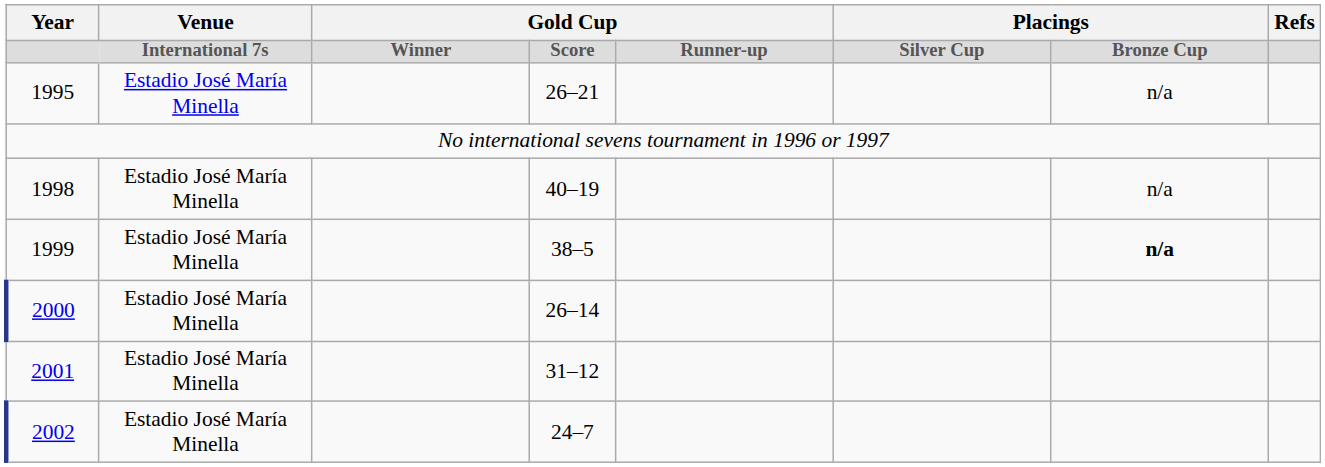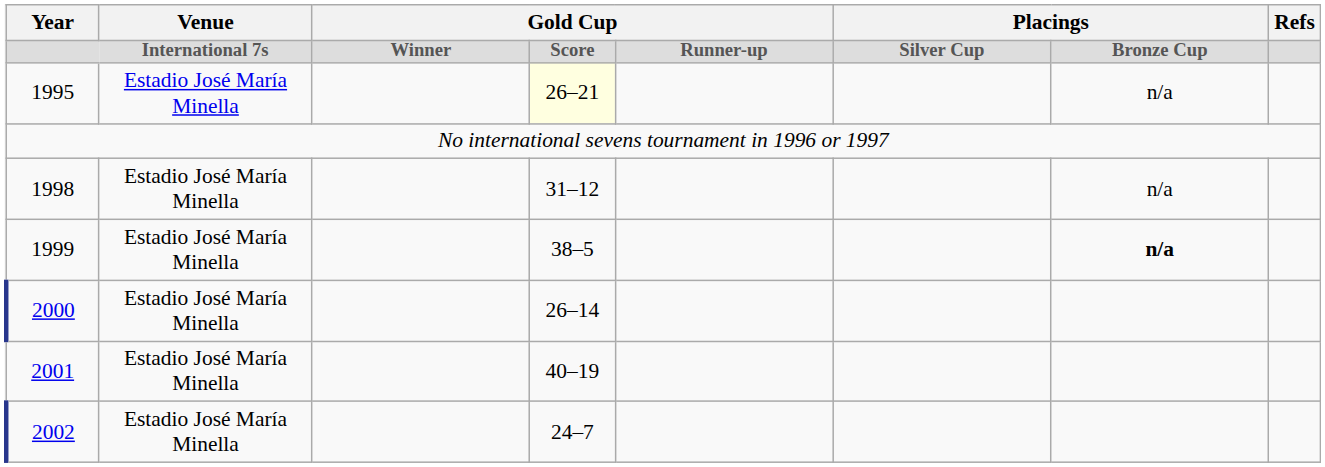 <table class="wikitable" style="font-size:90%; width: 100%; text-align: center;">
 <tr>
 <th>Year</th>
 <th>Venue</th>
 <th colspan=3>Gold Cup</th>
 <th colspan=2>Placings</th>
 <th style="padding:1px;">Refs</th>
 </tr>
 <tr bgcolor=#ddd style="line-height:9px; font-size:87%;">
 <td style="width:3.9em; border-right:0px;"></td>
 <td style="width:9.5em; border-left:0px; color:#555; "><strong>International 7s</strong></td>
 <td style="width:9.7em; font-weight:bold; color:#555;">Winner</td>
 <td style="width:3.5em; font-weight:bold; color:#555;">Score</td>
 <td style="width:9.7em; font-weight:bold; color:#555;">Runner-up</td>
 <td style="width:9.7em; font-weight:bold; color:#555;">Silver Cup</td>
 <td style="width:9.7em; font-weight:bold; color:#555;">Bronze Cup</td>
 <td style="width:1.2em; font-weight:bold; color:#555;"></td>
 </tr>
 <tr>
 <td>1995</td>
 <td><a href='#'>Estadio José María Minella</a></td>
 <td></td>
-<td>26–21</td>
+<td style="background: lightyellow;">26–21</td>
 <td></td>
 <td></td>
 <td>n/a</td>
 <td><br></td>
 </tr>
 <tr>
 <td colspan=9 align=center><em>No international sevens tournament in 1996 or 1997</em></td>
 </tr>
 <tr>
 <td>1998</td>
 <td>Estadio José María Minella</td>
 <td></td>
-<td>40–19</td>
+<td>31–12</td>
 <td></td>
 <td></td>
 <td>n/a</td>
 <td><br></td>
 </tr>
 <tr>
 <td>1999</td>
 <td>Estadio José María Minella</td>
 <td></td>
 <td>38–5</td>
 <td></td>
 <td></td>
 <td><strong>n/a</strong></td>
 <td><br></td>
 </tr>
 <tr>
 <td style="border-left:3px solid #28368C;"><a href='#'>2000</a></td>
 <td>Estadio José María Minella</td>
 <td></td>
 <td>26–14</td>
 <td></td>
 <td></td>
 <td></td>
 <td></td>
 </tr>
 <tr>
 <td v-align=bottom style="padding:4px 1px;"><a href='#'>2001</a><br><span><em></em></span></td>
 <td>Estadio José María Minella</td>
 <td></td>
-<td>31–12</td>
+<td>40–19</td>
 <td></td>
 <td></td>
 <td></td>
 <td></td>
 </tr>
 <tr>
 <td style="border-left:3px solid #28368C;"><a href='#'>2002</a></td>
 <td>Estadio José María Minella</td>
 <td></td>
 <td>24–7</td>
 <td></td>
 <td></td>
 <td></td>
 <td></td>
 </tr>
 </table>
